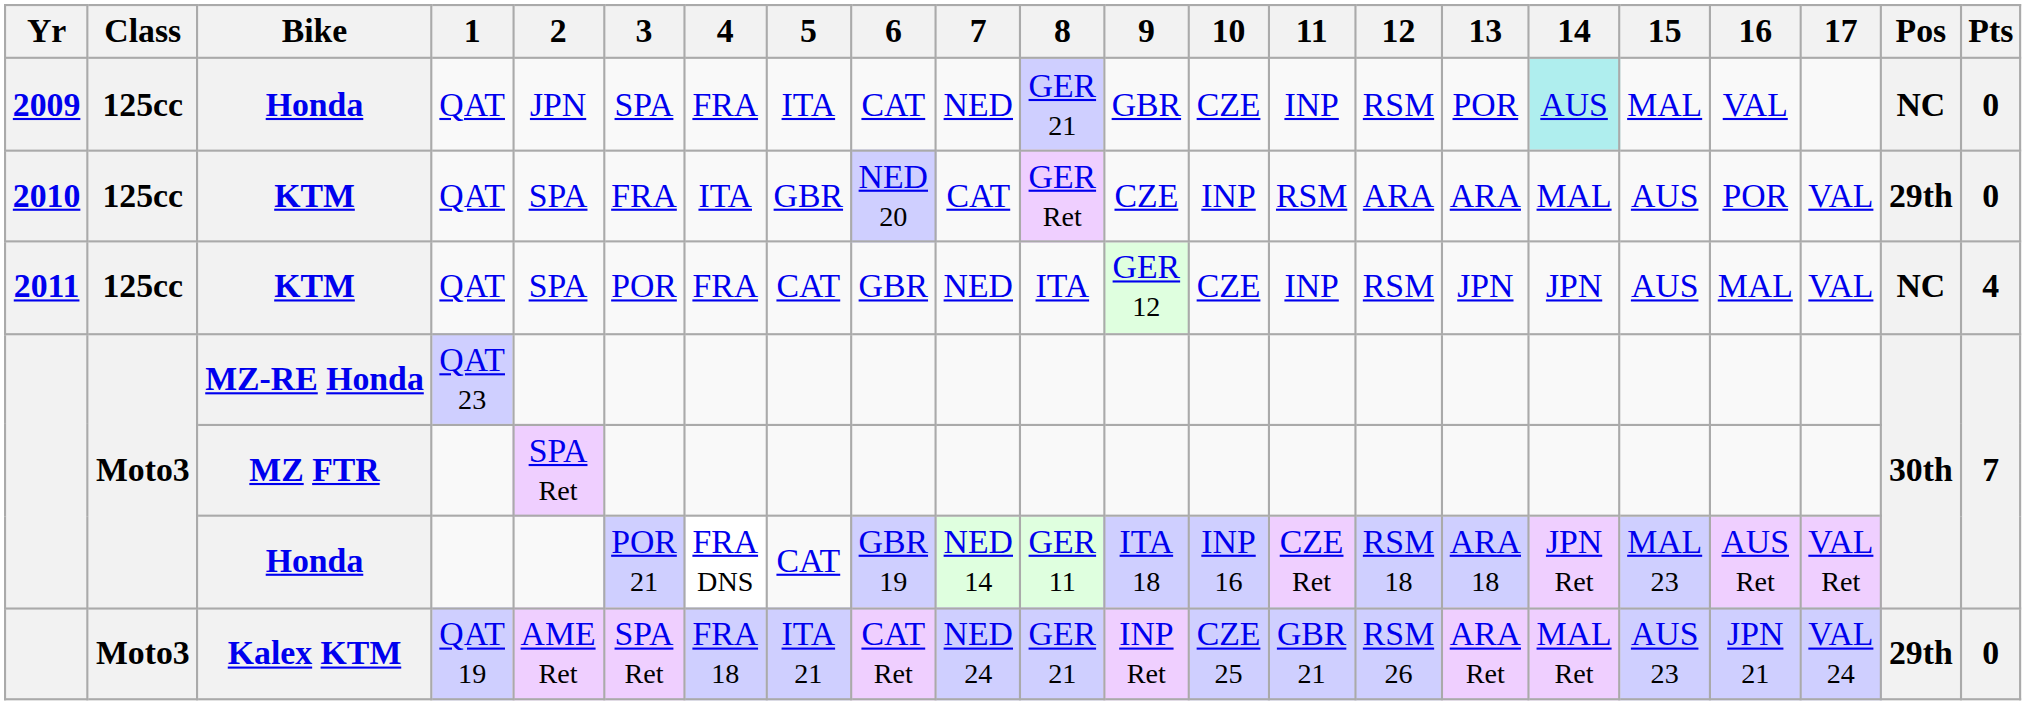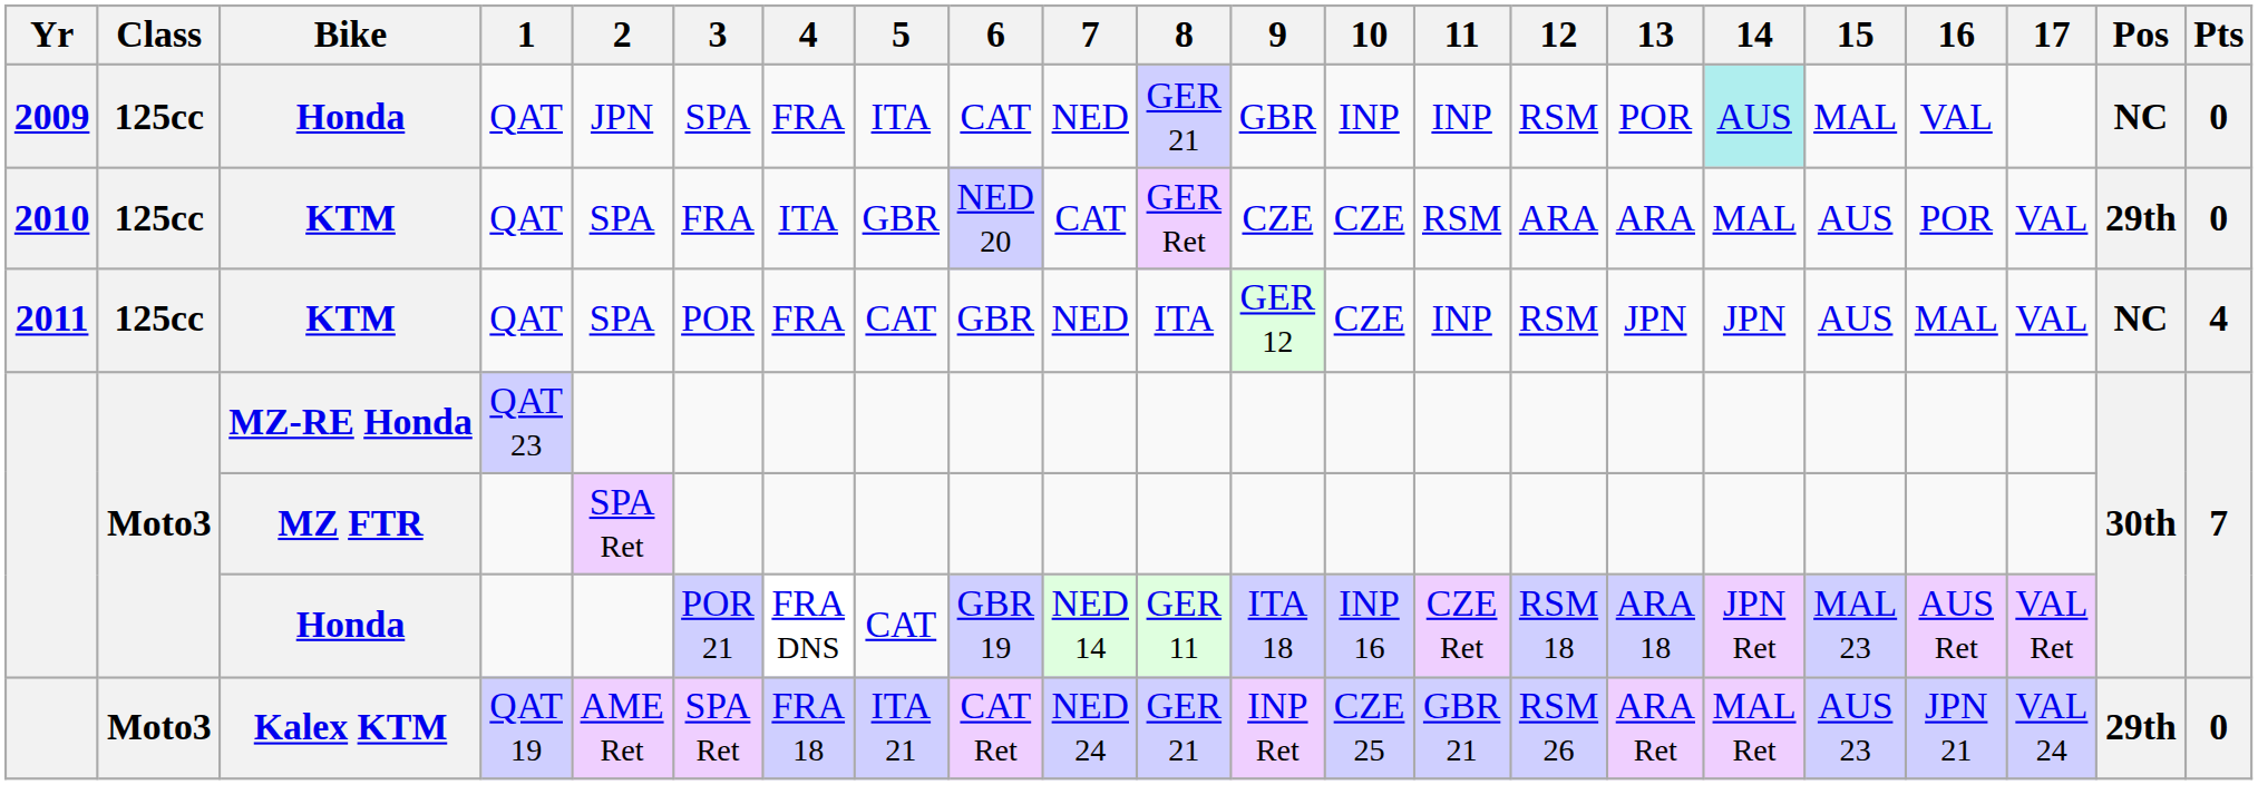 <table class="wikitable" style="text-align:center">
 <tr>
 <th>Yr</th>
 <th>Class</th>
 <th>Bike</th>
 <th>1</th>
 <th>2</th>
 <th>3</th>
 <th>4</th>
 <th>5</th>
 <th>6</th>
 <th>7</th>
 <th>8</th>
 <th>9</th>
 <th>10</th>
 <th>11</th>
 <th>12</th>
 <th>13</th>
 <th>14</th>
 <th>15</th>
 <th>16</th>
 <th>17</th>
 <th>Pos</th>
 <th>Pts</th>
 </tr>
 <tr>
 <th align="left"><a href='#'>2009</a></th>
 <th align="left">125cc</th>
 <th align="left"><a href='#'>Honda</a></th>
 <td><a href='#'>QAT</a></td>
 <td><a href='#'>JPN</a></td>
 <td><a href='#'>SPA</a></td>
 <td><a href='#'>FRA</a></td>
 <td><a href='#'>ITA</a></td>
 <td><a href='#'>CAT</a></td>
 <td><a href='#'>NED</a></td>
 <td style="background:#cfcfff;"><a href='#'>GER</a><br><small>21</small></td>
 <td><a href='#'>GBR</a></td>
-<td><a href='#'>CZE</a></td>
+<td><a href='#'>INP</a></td>
 <td><a href='#'>INP</a></td>
 <td><a href='#'>RSM</a></td>
 <td><a href='#'>POR</a></td>
 <td style="background: paleturquoise;"><a href='#'>AUS</a></td>
 <td><a href='#'>MAL</a></td>
 <td><a href='#'>VAL</a></td>
 <td></td>
 <th>NC</th>
 <th>0</th>
 </tr>
 <tr>
 <th align="left"><a href='#'>2010</a></th>
 <th align="left">125cc</th>
 <th align="left"><a href='#'>KTM</a></th>
 <td><a href='#'>QAT</a></td>
 <td><a href='#'>SPA</a></td>
 <td><a href='#'>FRA</a></td>
 <td><a href='#'>ITA</a></td>
 <td><a href='#'>GBR</a></td>
 <td style="background:#cfcfff;"><a href='#'>NED</a><br><small>20</small></td>
 <td><a href='#'>CAT</a></td>
 <td style="background:#efcfff;"><a href='#'>GER</a><br><small>Ret</small></td>
 <td><a href='#'>CZE</a></td>
-<td><a href='#'>INP</a></td>
+<td><a href='#'>CZE</a></td>
 <td><a href='#'>RSM</a></td>
 <td><a href='#'>ARA</a></td>
 <td><a href='#'>ARA</a></td>
 <td><a href='#'>MAL</a></td>
 <td><a href='#'>AUS</a></td>
 <td><a href='#'>POR</a></td>
 <td><a href='#'>VAL</a></td>
 <th>29th</th>
 <th>0</th>
 </tr>
 <tr>
 <th align="left"><a href='#'>2011</a></th>
 <th align="left">125cc</th>
 <th align="left"><a href='#'>KTM</a></th>
 <td><a href='#'>QAT</a></td>
 <td><a href='#'>SPA</a></td>
 <td><a href='#'>POR</a></td>
 <td><a href='#'>FRA</a></td>
 <td><a href='#'>CAT</a></td>
 <td><a href='#'>GBR</a></td>
 <td><a href='#'>NED</a></td>
 <td><a href='#'>ITA</a></td>
 <td style="background:#dfffdf;"><a href='#'>GER</a><br><small>12</small></td>
 <td><a href='#'>CZE</a></td>
 <td><a href='#'>INP</a></td>
 <td><a href='#'>RSM</a></td>
 <td><a href='#'>JPN</a></td>
 <td><a href='#'>JPN</a></td>
 <td><a href='#'>AUS</a></td>
 <td><a href='#'>MAL</a></td>
 <td><a href='#'>VAL</a></td>
 <th>NC</th>
 <th>4</th>
 </tr>
 <tr>
 <th align="left" rowspan=3></th>
 <th align="left" rowspan=3>Moto3</th>
 <th align="left"><a href='#'>MZ-RE</a> <a href='#'>Honda</a></th>
 <td style="background:#cfcfff;"><a href='#'>QAT</a><br><small>23</small></td>
 <td></td>
 <td></td>
 <td></td>
 <td></td>
 <td></td>
 <td></td>
 <td></td>
 <td></td>
 <td></td>
 <td></td>
 <td></td>
 <td></td>
 <td></td>
 <td></td>
 <td></td>
 <td></td>
 <th rowspan=3>30th</th>
 <th rowspan=3>7</th>
 </tr>
 <tr>
 <th align="left"><a href='#'>MZ</a> <a href='#'>FTR</a></th>
 <td></td>
 <td style="background:#efcfff;"><a href='#'>SPA</a><br><small>Ret</small></td>
 <td></td>
 <td></td>
 <td></td>
 <td></td>
 <td></td>
 <td></td>
 <td></td>
 <td></td>
 <td></td>
 <td></td>
 <td></td>
 <td></td>
 <td></td>
 <td></td>
 <td></td>
 </tr>
 <tr>
 <th align="left"><a href='#'>Honda</a></th>
 <td></td>
 <td></td>
 <td style="background:#cfcfff;"><a href='#'>POR</a><br><small>21</small></td>
 <td style="background:#ffffff;"><a href='#'>FRA</a><br><small>DNS</small></td>
 <td><a href='#'>CAT</a></td>
 <td style="background:#cfcfff;"><a href='#'>GBR</a><br><small>19</small></td>
 <td style="background:#dfffdf;"><a href='#'>NED</a><br><small>14</small></td>
 <td style="background:#dfffdf;"><a href='#'>GER</a><br><small>11</small></td>
 <td style="background:#cfcfff;"><a href='#'>ITA</a><br><small>18</small></td>
 <td style="background:#cfcfff;"><a href='#'>INP</a><br><small>16</small></td>
 <td style="background:#efcfff;"><a href='#'>CZE</a><br><small>Ret</small></td>
 <td style="background:#cfcfff;"><a href='#'>RSM</a><br><small>18</small></td>
 <td style="background:#cfcfff;"><a href='#'>ARA</a><br><small>18</small></td>
 <td style="background:#efcfff;"><a href='#'>JPN</a><br><small>Ret</small></td>
 <td style="background:#cfcfff;"><a href='#'>MAL</a><br><small>23</small></td>
 <td style="background:#efcfff;"><a href='#'>AUS</a><br><small>Ret</small></td>
 <td style="background:#efcfff;"><a href='#'>VAL</a><br><small>Ret</small></td>
 </tr>
 <tr>
 <th align="left"></th>
 <th align="left">Moto3</th>
 <th align="left"><a href='#'>Kalex</a> <a href='#'>KTM</a></th>
 <td style="background:#cfcfff;"><a href='#'>QAT</a><br><small>19</small></td>
 <td style="background:#efcfff;"><a href='#'>AME</a><br><small>Ret</small></td>
 <td style="background:#efcfff;"><a href='#'>SPA</a><br><small>Ret</small></td>
 <td style="background:#cfcfff;"><a href='#'>FRA</a><br><small>18</small></td>
 <td style="background:#cfcfff;"><a href='#'>ITA</a><br><small>21</small></td>
 <td style="background:#efcfff;"><a href='#'>CAT</a><br><small>Ret</small></td>
 <td style="background:#cfcfff;"><a href='#'>NED</a><br><small>24</small></td>
 <td style="background:#cfcfff;"><a href='#'>GER</a><br><small>21</small></td>
 <td style="background:#efcfff;"><a href='#'>INP</a><br><small>Ret</small></td>
 <td style="background:#cfcfff;"><a href='#'>CZE</a><br><small>25</small></td>
 <td style="background:#cfcfff;"><a href='#'>GBR</a><br><small>21</small></td>
 <td style="background:#cfcfff;"><a href='#'>RSM</a><br><small>26</small></td>
 <td style="background:#efcfff;"><a href='#'>ARA</a><br><small>Ret</small></td>
 <td style="background:#efcfff;"><a href='#'>MAL</a><br><small>Ret</small></td>
 <td style="background:#cfcfff;"><a href='#'>AUS</a><br><small>23</small></td>
 <td style="background:#cfcfff;"><a href='#'>JPN</a><br><small>21</small></td>
 <td style="background:#cfcfff;"><a href='#'>VAL</a><br><small>24</small></td>
 <th>29th</th>
 <th>0</th>
 </tr>
 </table>
